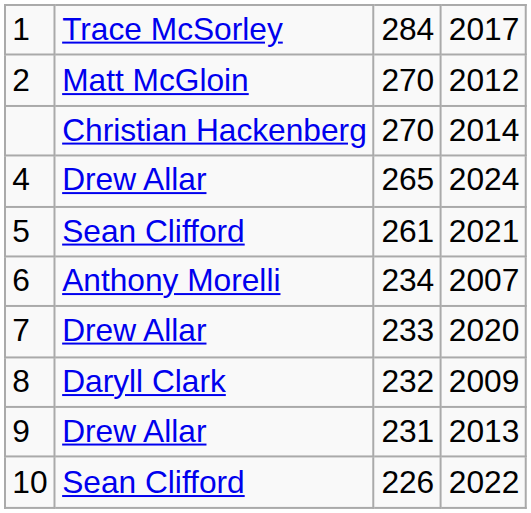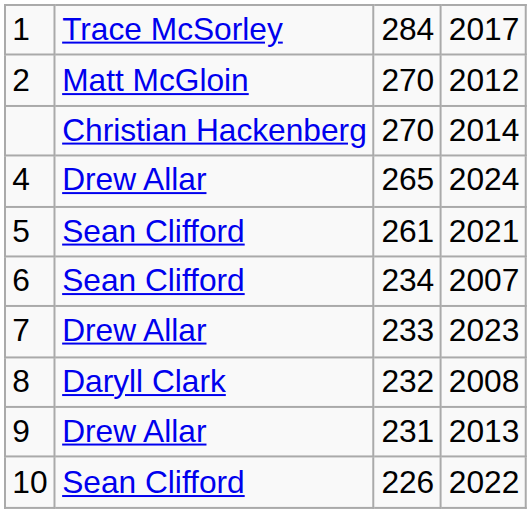 <table class="wikitable">
 <tr>
 <td>1</td>
 <td><a href='#'>Trace McSorley</a></td>
 <td>284</td>
 <td>2017</td>
 </tr>
 <tr>
 <td>2</td>
 <td><a href='#'>Matt McGloin</a></td>
 <td>270</td>
 <td>2012</td>
 </tr>
 <tr>
 <td></td>
 <td><a href='#'>Christian Hackenberg</a></td>
 <td>270</td>
 <td>2014</td>
 </tr>
 <tr>
 <td>4</td>
 <td><a href='#'>Drew Allar</a></td>
 <td>265</td>
 <td>2024</td>
 </tr>
 <tr>
 <td>5</td>
 <td><a href='#'>Sean Clifford</a></td>
 <td>261</td>
 <td>2021</td>
 </tr>
 <tr>
 <td>6</td>
-<td><a href='#'>Anthony Morelli</a></td>
+<td><a href='#'>Sean Clifford</a></td>
 <td>234</td>
 <td>2007</td>
 </tr>
 <tr>
 <td>7</td>
 <td><a href='#'>Drew Allar</a></td>
 <td>233</td>
-<td>2020</td>
+<td>2023</td>
 </tr>
 <tr>
 <td>8</td>
 <td><a href='#'>Daryll Clark</a></td>
 <td>232</td>
-<td>2009</td>
+<td>2008</td>
 </tr>
 <tr>
 <td>9</td>
 <td><a href='#'>Drew Allar</a></td>
 <td>231</td>
 <td>2013</td>
 </tr>
 <tr>
 <td>10</td>
 <td><a href='#'>Sean Clifford</a></td>
 <td>226</td>
 <td>2022</td>
 </tr>
 </table>
